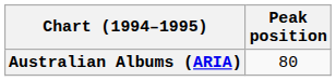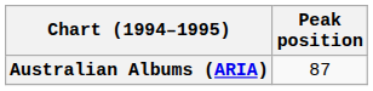 <table class="wikitable sortable plainrowheaders" style="text-align:center">
 <tr>
 <th scope="col">Chart (1994–1995)</th>
 <th scope="col">Peak<br>position</th>
 </tr>
 <tr>
 <th scope="row">Australian Albums (<a href='#'>ARIA</a>)</th>
-<td>80</td>
+<td>87</td>
 </tr>
 <tr>
 </tr>
 </table>
